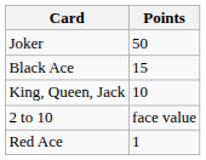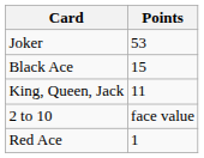 <table class="wikitable" border="1">
 <tr>
 <th>Card</th>
 <th>Points</th>
 </tr>
 <tr>
 <td>Joker</td>
-<td>50</td>
+<td>53</td>
 </tr>
 <tr>
 <td>Black Ace</td>
 <td>15</td>
 </tr>
 <tr>
 <td>King, Queen, Jack</td>
-<td>10</td>
+<td>11</td>
 </tr>
 <tr>
 <td>2 to 10</td>
 <td>face value</td>
 </tr>
 <tr>
 <td>Red Ace</td>
 <td>1</td>
 </tr>
 </table>
